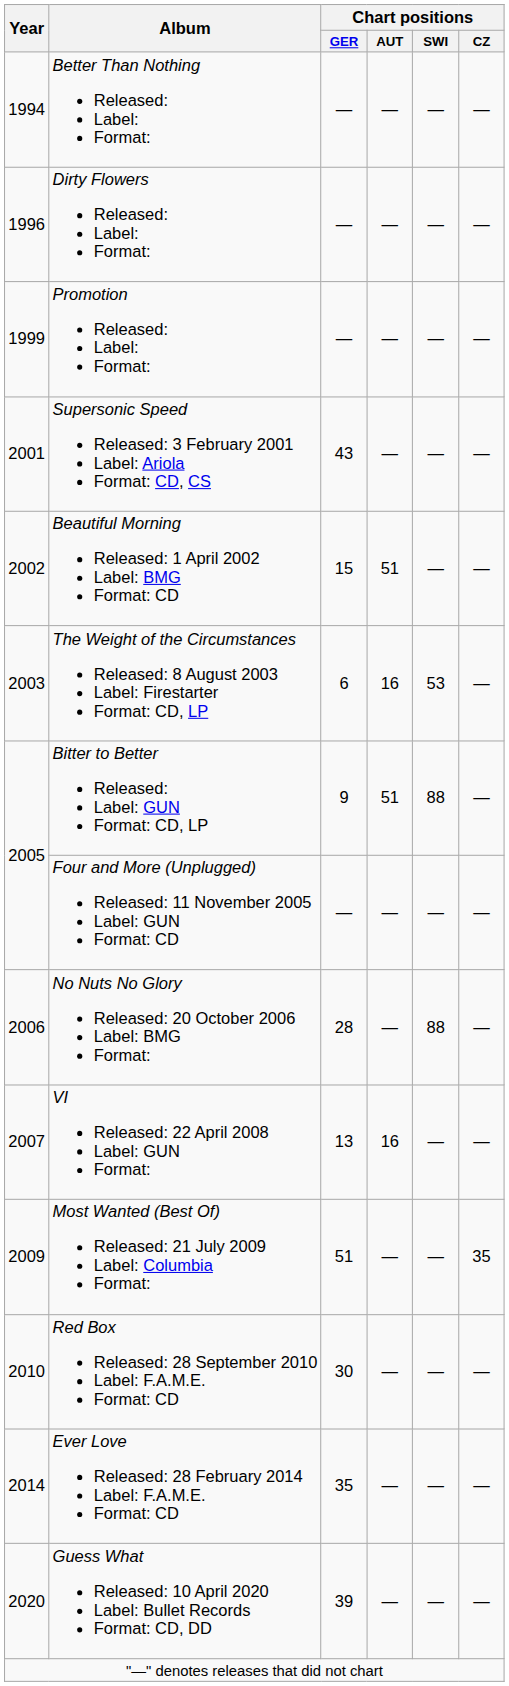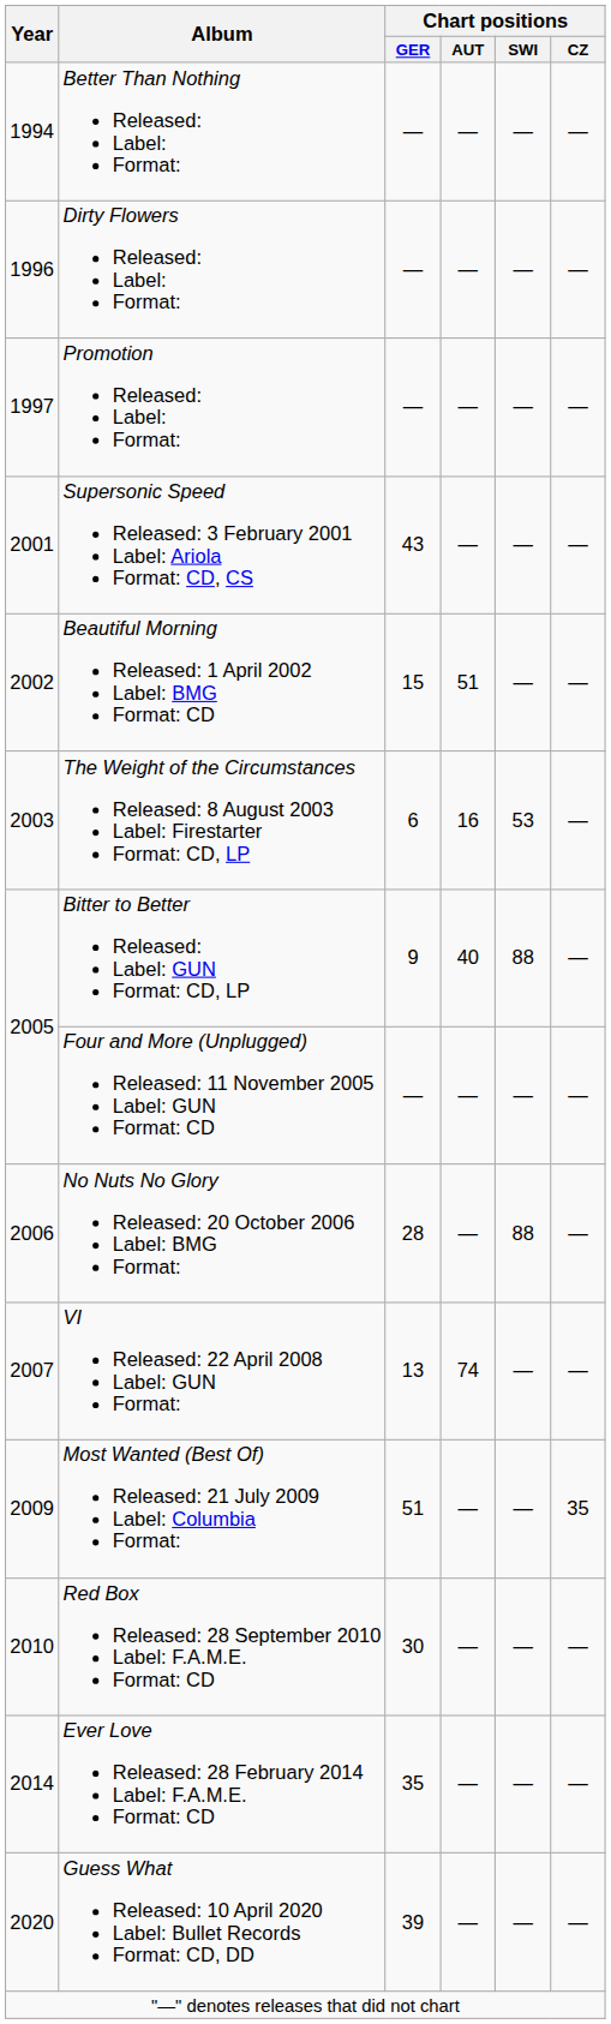 <table class="wikitable">
 <tr>
 <th rowspan="2">Year</th>
 <th rowspan="2">Album</th>
 <th colspan="4">Chart positions</th>
 </tr>
 <tr>
 <th style="width:3em;font-size:80%"><a href='#'>GER</a><br></th>
 <th style="width:3em;font-size:80%">AUT<br></th>
 <th style="width:3em;font-size:80%">SWI<br></th>
 <th style="width:3em;font-size:80%">CZ<br></th>
 </tr>
 <tr>
 <td>1994</td>
 <td><em>Better Than Nothing</em><br><ul><li>Released:</li><li>Label:</li><li>Format:</li></ul></td>
 <td align="center">—</td>
 <td align="center">—</td>
 <td align="center">—</td>
 <td align="center">—</td>
 </tr>
 <tr>
 <td>1996</td>
 <td><em>Dirty Flowers</em><br><ul><li>Released:</li><li>Label:</li><li>Format:</li></ul></td>
 <td align="center">—</td>
 <td align="center">—</td>
 <td align="center">—</td>
 <td align="center">—</td>
 </tr>
 <tr>
-<td>1999</td>
+<td>1997</td>
 <td><em>Promotion</em><br><ul><li>Released:</li><li>Label:</li><li>Format:</li></ul></td>
 <td align="center">—</td>
 <td align="center">—</td>
 <td align="center">—</td>
 <td align="center">—</td>
 </tr>
 <tr>
 <td>2001</td>
 <td><em>Supersonic Speed</em><br><ul><li>Released: 3 February 2001</li><li>Label: <a href='#'>Ariola</a></li><li>Format: <a href='#'>CD</a>, <a href='#'>CS</a></li></ul></td>
 <td align="center">43</td>
 <td align="center">—</td>
 <td align="center">—</td>
 <td align="center">—</td>
 </tr>
 <tr>
 <td>2002</td>
 <td><em>Beautiful Morning</em><br><ul><li>Released: 1 April 2002</li><li>Label: <a href='#'>BMG</a></li><li>Format: CD</li></ul></td>
 <td align="center">15</td>
 <td align="center">51</td>
 <td align="center">—</td>
 <td align="center">—</td>
 </tr>
 <tr>
 <td>2003</td>
 <td><em>The Weight of the Circumstances</em><br><ul><li>Released: 8 August 2003</li><li>Label: Firestarter</li><li>Format: CD, <a href='#'>LP</a></li></ul></td>
 <td align="center">6</td>
 <td align="center">16</td>
 <td align="center">53</td>
 <td align="center">—</td>
 </tr>
 <tr>
 <td rowspan="2">2005</td>
 <td><em>Bitter to Better</em><br><ul><li>Released:</li><li>Label: <a href='#'>GUN</a></li><li>Format: CD, LP</li></ul></td>
 <td align="center">9</td>
-<td align="center">51</td>
+<td align="center">40</td>
 <td align="center">88</td>
 <td align="center">—</td>
 </tr>
 <tr>
 <td><em>Four and More (Unplugged)</em><br><ul><li>Released: 11 November 2005</li><li>Label: GUN</li><li>Format: CD</li></ul></td>
 <td align="center">—</td>
 <td align="center">—</td>
 <td align="center">—</td>
 <td align="center">—</td>
 </tr>
 <tr>
 <td>2006</td>
 <td><em>No Nuts No Glory</em><br><ul><li>Released: 20 October 2006</li><li>Label: BMG</li><li>Format:</li></ul></td>
 <td align="center">28</td>
 <td align="center">—</td>
 <td align="center">88</td>
 <td align="center">—</td>
 </tr>
 <tr>
 <td>2007</td>
 <td><em>VI</em><br><ul><li>Released: 22 April 2008</li><li>Label: GUN</li><li>Format:</li></ul></td>
 <td align="center">13</td>
-<td align="center">16</td>
+<td align="center">74</td>
 <td align="center">—</td>
 <td align="center">—</td>
 </tr>
 <tr>
 <td>2009</td>
 <td><em>Most Wanted (Best Of)</em><br><ul><li>Released: 21 July 2009</li><li>Label: <a href='#'>Columbia</a></li><li>Format:</li></ul></td>
 <td align="center">51</td>
 <td align="center">—</td>
 <td align="center">—</td>
 <td align="center">35</td>
 </tr>
 <tr>
 <td>2010</td>
 <td><em>Red Box</em><br><ul><li>Released: 28 September 2010</li><li>Label: F.A.M.E.</li><li>Format: CD</li></ul></td>
 <td align="center">30</td>
 <td align="center">—</td>
 <td align="center">—</td>
 <td align="center">—</td>
 </tr>
 <tr>
 <td>2014</td>
 <td><em>Ever Love</em><br><ul><li>Released: 28 February 2014</li><li>Label: F.A.M.E.</li><li>Format: CD</li></ul></td>
 <td align="center">35</td>
 <td align="center">—</td>
 <td align="center">—</td>
 <td align="center">—</td>
 </tr>
 <tr>
 <td>2020</td>
 <td><em>Guess What</em><br><ul><li>Released: 10 April 2020</li><li>Label: Bullet Records</li><li>Format: CD, DD</li></ul></td>
 <td align="center">39</td>
 <td align="center">—</td>
 <td align="center">—</td>
 <td align="center">—</td>
 </tr>
 <tr>
 <td align="center" colspan="6" style="font-size:90%">"—" denotes releases that did not chart</td>
 </tr>
 </table>
